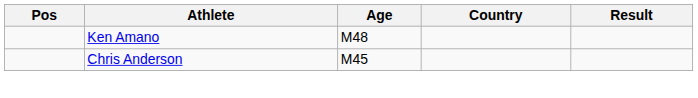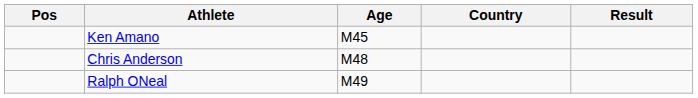 <table class="wikitable"  style="text-align:center; width:50%;">
 <tr>
 <th>Pos</th>
 <th>Athlete</th>
 <th>Age</th>
 <th>Country</th>
 <th>Result</th>
 </tr>
 <tr>
 <td align=center></td>
 <td align=left><a href='#'>Ken Amano</a></td>
+<td align=left>M45</td>
+<td align=left></td>
+<td></td>
+</tr>
+<tr>
+<td align=center></td>
+<td align=left><a href='#'>Chris Anderson</a></td>
 <td align=left>M48</td>
 <td align=left></td>
 <td></td>
 </tr>
 <tr>
 <td align=center></td>
-<td align=left><a href='#'>Chris Anderson</a></td>
-<td align=left>M45</td>
+<td align=left><a href='#'>Ralph ONeal</a></td>
+<td align=left>M49</td>
 <td align=left></td>
 <td></td>
 </tr>
 </table>
